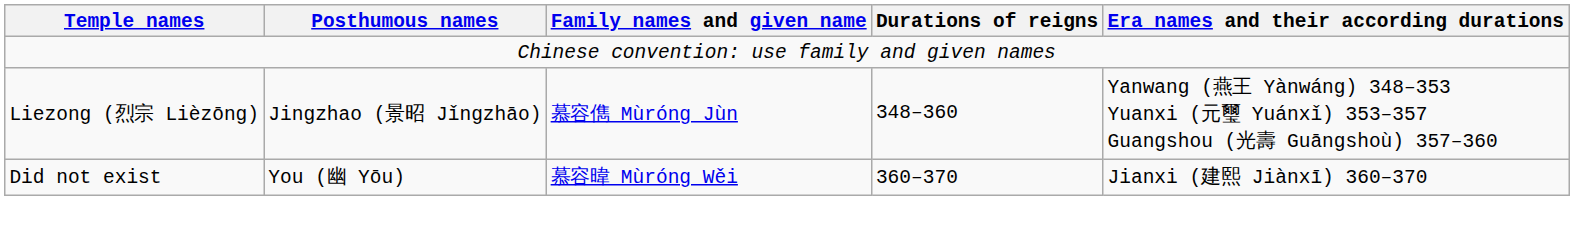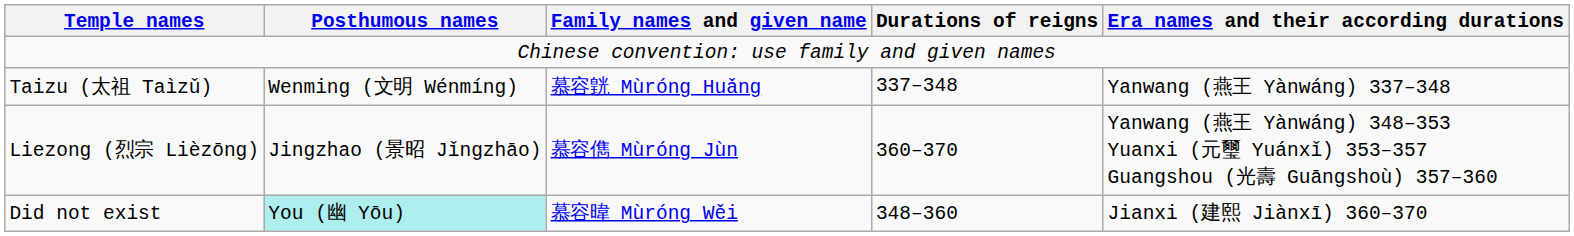 <table class="wikitable">
 <tr>
 <th><a href='#'>Temple names</a></th>
 <th><a href='#'>Posthumous names</a></th>
 <th><a href='#'>Family names</a> and <a href='#'>given name</a></th>
 <th>Durations of reigns</th>
 <th><a href='#'>Era names</a> and their according durations</th>
 </tr>
 <tr>
 <td colspan=5 style="text-align:center;"><em>Chinese convention: use family and given names</em></td>
 </tr>
 <tr>
+<td>Taizu (太祖 Taìzǔ)</td>
+<td>Wenming (文明 Wénmíng)</td>
+<td><a href='#'>慕容皝 Mùróng Huǎng</a></td>
+<td>337–348</td>
+<td>Yanwang (燕王 Yànwáng) 337–348<br></td>
+</tr>
+<tr>
 <td>Liezong (烈宗 Lièzōng)</td>
 <td>Jingzhao (景昭 Jǐngzhāo)</td>
 <td><a href='#'>慕容儁 Mùróng Jùn</a></td>
-<td>348–360</td>
+<td>360–370</td>
 <td>Yanwang (燕王 Yànwáng) 348–353<br>Yuanxi (元璽 Yuánxǐ) 353–357<br>Guangshou (光壽 Guāngshoù) 357–360<br></td>
 </tr>
 <tr>
 <td>Did not exist</td>
-<td>You (幽 Yōu)</td>
+<td style="background: paleturquoise;">You (幽 Yōu)</td>
 <td><a href='#'>慕容暐 Mùróng Wěi</a></td>
-<td>360–370</td>
+<td>348–360</td>
 <td>Jianxi (建熙 Jiànxī) 360–370<br></td>
 </tr>
 </table>
